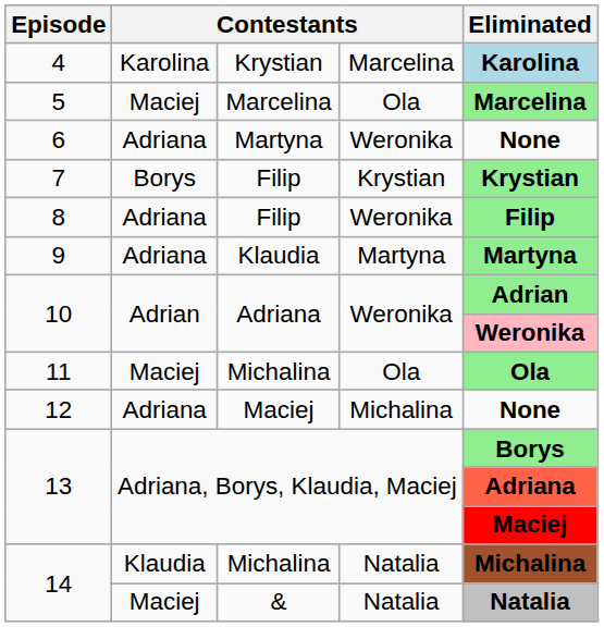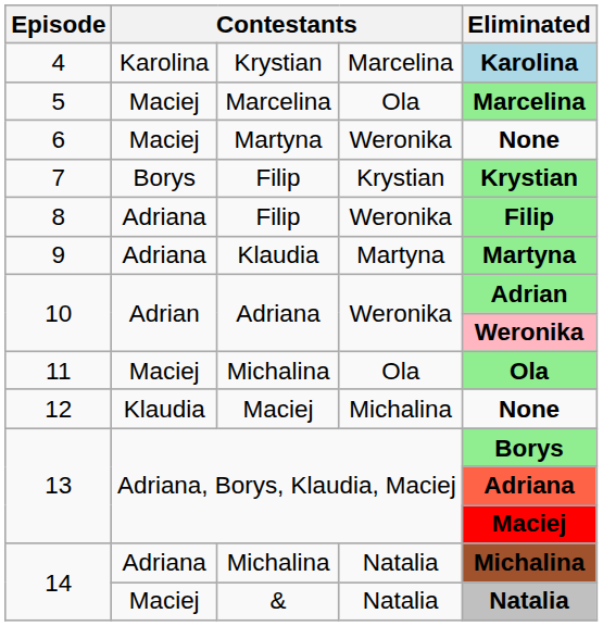 <table class="wikitable" border="2" style="text-align:center; font-size:85%;">
 <tr>
 <th>Episode</th>
 <th colspan="3">Contestants</th>
 <th>Eliminated</th>
 </tr>
 <tr>
 <td>4</td>
 <td>Karolina</td>
 <td>Krystian</td>
 <td>Marcelina</td>
 <td style="background:lightblue;"><strong>Karolina</strong></td>
 </tr>
 <tr>
 <td>5</td>
 <td>Maciej</td>
 <td>Marcelina</td>
 <td>Ola</td>
 <td style="background:lightgreen;"><strong>Marcelina</strong></td>
 </tr>
 <tr>
 <td>6</td>
-<td>Adriana</td>
+<td>Maciej</td>
 <td>Martyna</td>
 <td>Weronika</td>
 <td><strong>None</strong></td>
 </tr>
 <tr>
 <td>7</td>
 <td>Borys</td>
 <td>Filip</td>
 <td>Krystian</td>
 <td style="background:lightgreen;"><strong>Krystian</strong></td>
 </tr>
 <tr>
 <td>8</td>
 <td>Adriana</td>
 <td>Filip</td>
 <td>Weronika</td>
 <td style="background:lightgreen;"><strong>Filip</strong></td>
 </tr>
 <tr>
 <td>9</td>
 <td>Adriana</td>
 <td>Klaudia</td>
 <td>Martyna</td>
 <td style="background:lightgreen;"><strong>Martyna</strong></td>
 </tr>
 <tr>
 <td rowspan="2">10</td>
 <td rowspan="2">Adrian</td>
 <td rowspan="2">Adriana</td>
 <td rowspan="2">Weronika</td>
 <td style="background:lightgreen;"><strong>Adrian</strong></td>
 </tr>
 <tr>
 <td style="background:lightpink;"><strong>Weronika</strong></td>
 </tr>
 <tr>
 <td>11</td>
 <td>Maciej</td>
 <td>Michalina</td>
 <td>Ola</td>
 <td style="background:lightgreen;"><strong>Ola</strong></td>
 </tr>
 <tr>
 <td>12</td>
-<td>Adriana</td>
+<td>Klaudia</td>
 <td>Maciej</td>
 <td>Michalina</td>
 <td><strong>None</strong></td>
 </tr>
 <tr>
 <td rowspan="3">13</td>
 <td rowspan="3" colspan="3">Adriana, Borys, Klaudia, Maciej</td>
 <td style="background:lightgreen;"><strong>Borys</strong></td>
 </tr>
 <tr>
 <td style="background:tomato;"><strong>Adriana</strong></td>
 </tr>
 <tr>
 <td style="background:red;"><strong>Maciej</strong></td>
 </tr>
 <tr>
 <td rowspan="2">14</td>
-<td>Klaudia</td>
+<td>Adriana</td>
 <td>Michalina</td>
 <td>Natalia</td>
 <td style="background:sienna;"><strong>Michalina</strong></td>
 </tr>
 <tr>
 <td>Maciej</td>
 <td>&</td>
 <td>Natalia</td>
 <td style="background:silver;"><strong>Natalia</strong></td>
 </tr>
 </table>
